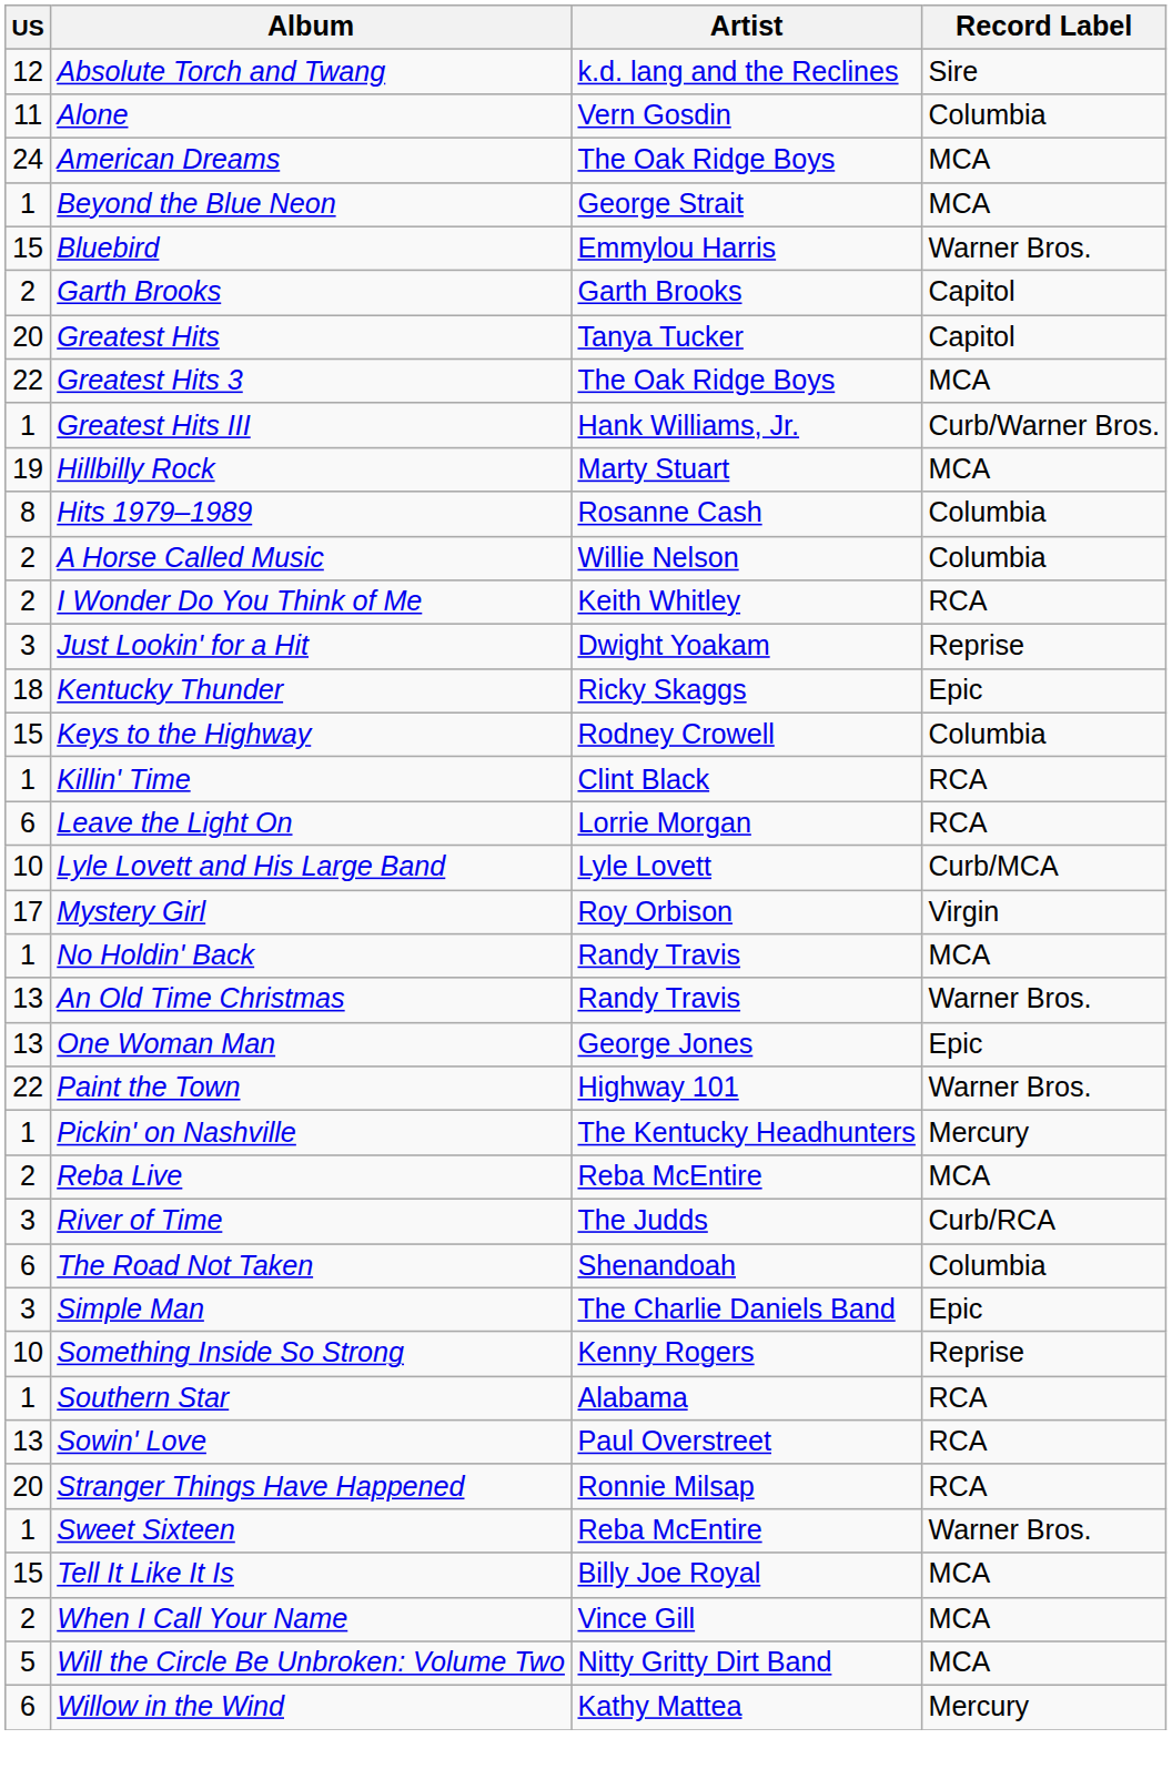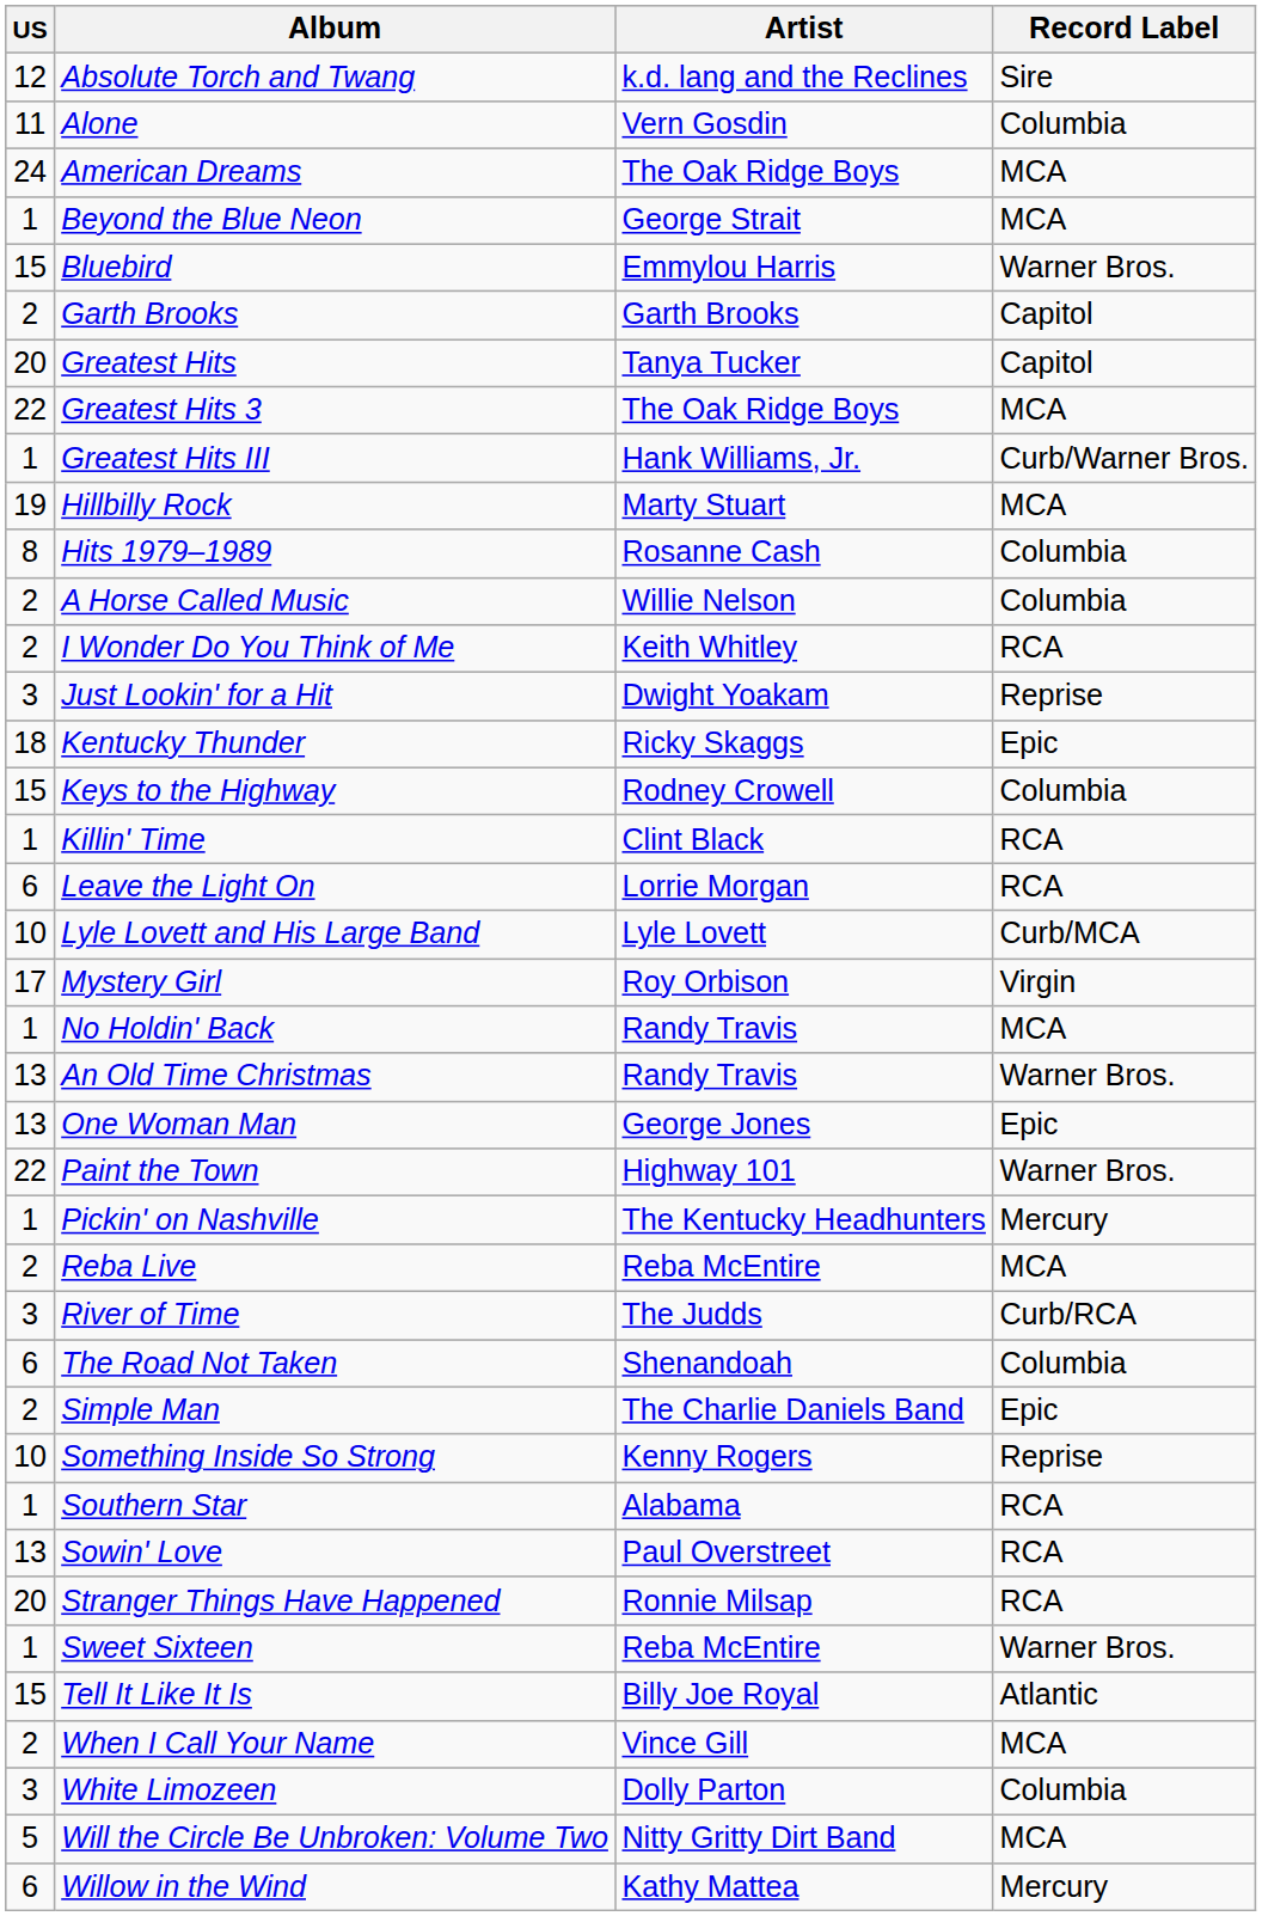 <table class="wikitable sortable">
 <tr>
 <th><small>US</small></th>
 <th>Album</th>
 <th>Artist</th>
 <th>Record Label</th>
 </tr>
 <tr>
 <td align="center">12</td>
 <td><em><a href='#'>Absolute Torch and Twang</a></em></td>
 <td><a href='#'>k.d. lang and the Reclines</a></td>
 <td>Sire</td>
 </tr>
 <tr>
 <td align="center">11</td>
 <td><em><a href='#'>Alone</a></em></td>
 <td><a href='#'>Vern Gosdin</a></td>
 <td>Columbia</td>
 </tr>
 <tr>
 <td align="center">24</td>
 <td><em><a href='#'>American Dreams</a></em></td>
 <td><a href='#'>The Oak Ridge Boys</a></td>
 <td>MCA</td>
 </tr>
 <tr>
 <td align="center">1</td>
 <td><em><a href='#'>Beyond the Blue Neon</a></em></td>
 <td><a href='#'>George Strait</a></td>
 <td>MCA</td>
 </tr>
 <tr>
 <td align="center">15</td>
 <td><em><a href='#'>Bluebird</a></em></td>
 <td><a href='#'>Emmylou Harris</a></td>
 <td>Warner Bros.</td>
 </tr>
 <tr>
 <td align="center">2</td>
 <td><em><a href='#'>Garth Brooks</a></em></td>
 <td><a href='#'>Garth Brooks</a></td>
 <td>Capitol</td>
 </tr>
 <tr>
 <td align="center">20</td>
 <td><em><a href='#'>Greatest Hits</a></em></td>
 <td><a href='#'>Tanya Tucker</a></td>
 <td>Capitol</td>
 </tr>
 <tr>
 <td align="center">22</td>
 <td><em><a href='#'>Greatest Hits 3</a></em></td>
 <td><a href='#'>The Oak Ridge Boys</a></td>
 <td>MCA</td>
 </tr>
 <tr>
 <td align="center">1</td>
 <td><em><a href='#'>Greatest Hits III</a></em></td>
 <td><a href='#'>Hank Williams, Jr.</a></td>
 <td>Curb/Warner Bros.</td>
 </tr>
 <tr>
 <td align="center">19</td>
 <td><em><a href='#'>Hillbilly Rock</a></em></td>
 <td><a href='#'>Marty Stuart</a></td>
 <td>MCA</td>
 </tr>
 <tr>
 <td align="center">8</td>
 <td><em><a href='#'>Hits 1979–1989</a></em></td>
 <td><a href='#'>Rosanne Cash</a></td>
 <td>Columbia</td>
 </tr>
 <tr>
 <td align="center">2</td>
 <td><em><a href='#'>A Horse Called Music</a></em></td>
 <td><a href='#'>Willie Nelson</a></td>
 <td>Columbia</td>
 </tr>
 <tr>
 <td align="center">2</td>
 <td><em><a href='#'>I Wonder Do You Think of Me</a></em></td>
 <td><a href='#'>Keith Whitley</a></td>
 <td>RCA</td>
 </tr>
 <tr>
 <td align="center">3</td>
 <td><em><a href='#'>Just Lookin' for a Hit</a></em></td>
 <td><a href='#'>Dwight Yoakam</a></td>
 <td>Reprise</td>
 </tr>
 <tr>
 <td align="center">18</td>
 <td><em><a href='#'>Kentucky Thunder</a></em></td>
 <td><a href='#'>Ricky Skaggs</a></td>
 <td>Epic</td>
 </tr>
 <tr>
 <td align="center">15</td>
 <td><em><a href='#'>Keys to the Highway</a></em></td>
 <td><a href='#'>Rodney Crowell</a></td>
 <td>Columbia</td>
 </tr>
 <tr>
 <td align="center">1</td>
 <td><em><a href='#'>Killin' Time</a></em></td>
 <td><a href='#'>Clint Black</a></td>
 <td>RCA</td>
 </tr>
 <tr>
 <td align="center">6</td>
 <td><em><a href='#'>Leave the Light On</a></em></td>
 <td><a href='#'>Lorrie Morgan</a></td>
 <td>RCA</td>
 </tr>
 <tr>
 <td align="center">10</td>
 <td><em><a href='#'>Lyle Lovett and His Large Band</a></em></td>
 <td><a href='#'>Lyle Lovett</a></td>
 <td>Curb/MCA</td>
 </tr>
 <tr>
 <td align="center">17</td>
 <td><em><a href='#'>Mystery Girl</a></em></td>
 <td><a href='#'>Roy Orbison</a></td>
 <td>Virgin</td>
 </tr>
 <tr>
 <td align="center">1</td>
 <td><em><a href='#'>No Holdin' Back</a></em></td>
 <td><a href='#'>Randy Travis</a></td>
 <td>MCA</td>
 </tr>
 <tr>
 <td align="center">13</td>
 <td><em><a href='#'>An Old Time Christmas</a></em></td>
 <td><a href='#'>Randy Travis</a></td>
 <td>Warner Bros.</td>
 </tr>
 <tr>
 <td align="center">13</td>
 <td><em><a href='#'>One Woman Man</a></em></td>
 <td><a href='#'>George Jones</a></td>
 <td>Epic</td>
 </tr>
 <tr>
 <td align="center">22</td>
 <td><em><a href='#'>Paint the Town</a></em></td>
 <td><a href='#'>Highway 101</a></td>
 <td>Warner Bros.</td>
 </tr>
 <tr>
 <td align="center">1</td>
 <td><em><a href='#'>Pickin' on Nashville</a></em></td>
 <td><a href='#'>The Kentucky Headhunters</a></td>
 <td>Mercury</td>
 </tr>
 <tr>
 <td align="center">2</td>
 <td><em><a href='#'>Reba Live</a></em></td>
 <td><a href='#'>Reba McEntire</a></td>
 <td>MCA</td>
 </tr>
 <tr>
 <td align="center">3</td>
 <td><em><a href='#'>River of Time</a></em></td>
 <td><a href='#'>The Judds</a></td>
 <td>Curb/RCA</td>
 </tr>
 <tr>
 <td align="center">6</td>
 <td><em><a href='#'>The Road Not Taken</a></em></td>
 <td><a href='#'>Shenandoah</a></td>
 <td>Columbia</td>
 </tr>
 <tr>
-<td align="center">3</td>
+<td align="center">2</td>
 <td><em><a href='#'>Simple Man</a></em></td>
 <td><a href='#'>The Charlie Daniels Band</a></td>
 <td>Epic</td>
 </tr>
 <tr>
 <td align="center">10</td>
 <td><em><a href='#'>Something Inside So Strong</a></em></td>
 <td><a href='#'>Kenny Rogers</a></td>
 <td>Reprise</td>
 </tr>
 <tr>
 <td align="center">1</td>
 <td><em><a href='#'>Southern Star</a></em></td>
 <td><a href='#'>Alabama</a></td>
 <td>RCA</td>
 </tr>
 <tr>
 <td align="center">13</td>
 <td><em><a href='#'>Sowin' Love</a></em></td>
 <td><a href='#'>Paul Overstreet</a></td>
 <td>RCA</td>
 </tr>
 <tr>
 <td align="center">20</td>
 <td><em><a href='#'>Stranger Things Have Happened</a></em></td>
 <td><a href='#'>Ronnie Milsap</a></td>
 <td>RCA</td>
 </tr>
 <tr>
 <td align="center">1</td>
 <td><em><a href='#'>Sweet Sixteen</a></em></td>
 <td><a href='#'>Reba McEntire</a></td>
 <td>Warner Bros.</td>
 </tr>
 <tr>
 <td align="center">15</td>
 <td><em><a href='#'>Tell It Like It Is</a></em></td>
 <td><a href='#'>Billy Joe Royal</a></td>
-<td>MCA</td>
+<td>Atlantic</td>
 </tr>
 <tr>
 <td align="center">2</td>
 <td><em><a href='#'>When I Call Your Name</a></em></td>
 <td><a href='#'>Vince Gill</a></td>
 <td>MCA</td>
+</tr>
+<tr>
+<td align="center">3</td>
+<td><em><a href='#'>White Limozeen</a></em></td>
+<td><a href='#'>Dolly Parton</a></td>
+<td>Columbia</td>
 </tr>
 <tr>
 <td align="center">5</td>
 <td><em><a href='#'>Will the Circle Be Unbroken: Volume Two</a></em></td>
 <td><a href='#'>Nitty Gritty Dirt Band</a></td>
 <td>MCA</td>
 </tr>
 <tr>
 <td align="center">6</td>
 <td><em><a href='#'>Willow in the Wind</a></em></td>
 <td><a href='#'>Kathy Mattea</a></td>
 <td>Mercury</td>
 </tr>
 </table>
